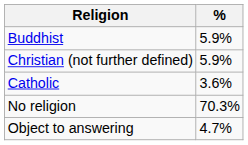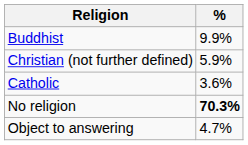 <table class="wikitable">
 <tr>
 <th>Religion</th>
 <th>%</th>
 </tr>
 <tr>
 <td><a href='#'>Buddhist</a></td>
-<td>5.9%</td>
+<td>9.9%</td>
 </tr>
 <tr>
 <td><a href='#'>Christian</a> (not further defined)</td>
 <td>5.9%</td>
 </tr>
 <tr>
 <td><a href='#'>Catholic</a></td>
 <td>3.6%</td>
 </tr>
 <tr>
 <td>No religion</td>
-<td>70.3%</td>
+<td><strong>70.3%</strong></td>
 </tr>
 <tr>
 <td>Object to answering</td>
 <td>4.7%</td>
 </tr>
 </table>
